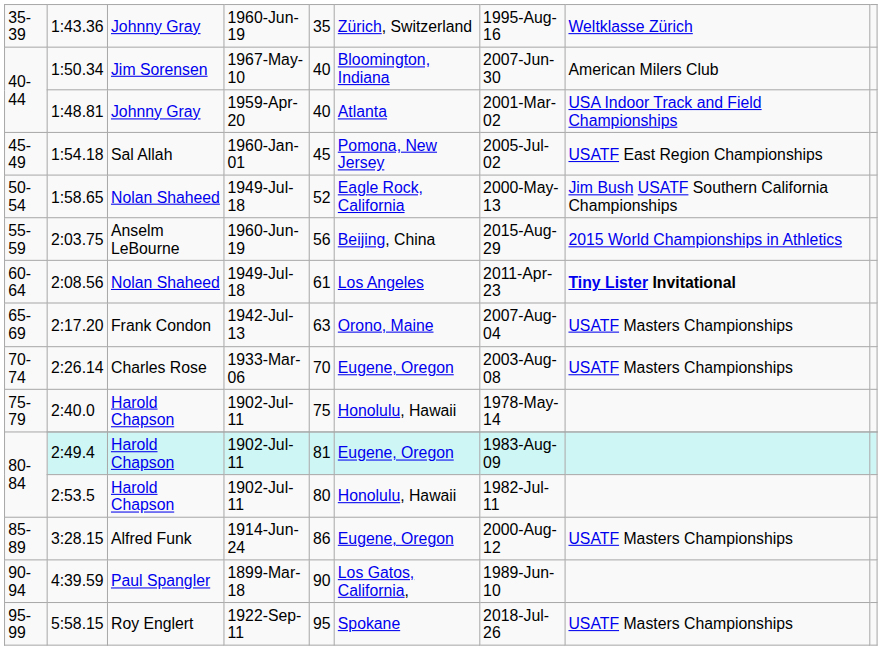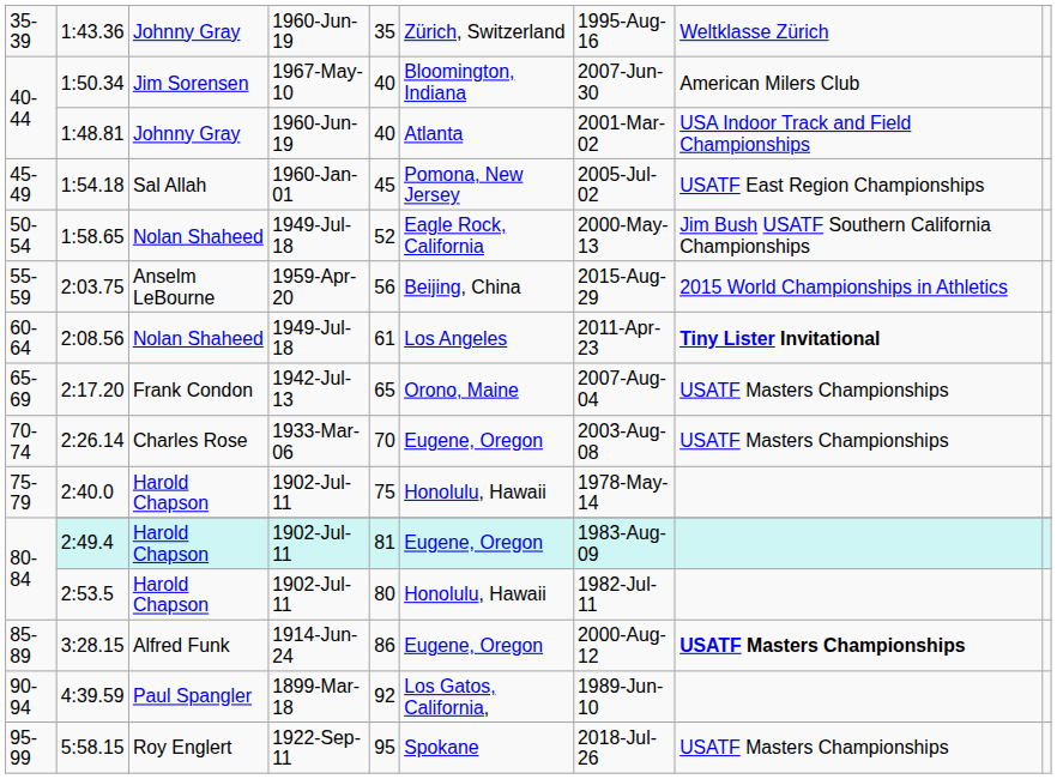 <table class="wikitable" style="font-size:95%; width: 95%">
 <tr>
 <td>35-39</td>
 <td>1:43.36</td>
 <td><a href='#'>Johnny Gray</a></td>
 <td>1960-Jun-19</td>
 <td>35</td>
 <td><a href='#'>Zürich</a>, Switzerland</td>
 <td>1995-Aug-16</td>
 <td><a href='#'>Weltklasse Zürich</a></td>
 <td></td>
 </tr>
 <tr>
 <td rowspan=2>40-44</td>
 <td>1:50.34</td>
 <td><a href='#'>Jim Sorensen</a></td>
 <td>1967-May-10</td>
 <td>40</td>
 <td><a href='#'>Bloomington, Indiana</a></td>
 <td>2007-Jun-30</td>
 <td>American Milers Club</td>
 <td></td>
 </tr>
 <tr>
 <td>1:48.81 </td>
 <td><a href='#'>Johnny Gray</a></td>
-<td>1959-Apr-20</td>
+<td>1960-Jun-19</td>
 <td>40</td>
 <td><a href='#'>Atlanta</a></td>
 <td>2001-Mar-02</td>
 <td><a href='#'>USA Indoor Track and Field Championships</a></td>
 <td></td>
 </tr>
 <tr>
 <td>45-49</td>
 <td>1:54.18</td>
 <td>Sal Allah</td>
 <td>1960-Jan-01</td>
 <td>45</td>
 <td><a href='#'>Pomona, New Jersey</a></td>
 <td>2005-Jul-02</td>
 <td><a href='#'>USATF</a> East Region Championships</td>
 <td></td>
 </tr>
 <tr>
 <td>50-54</td>
 <td>1:58.65</td>
 <td><a href='#'>Nolan Shaheed</a></td>
 <td>1949-Jul-18</td>
 <td>52</td>
 <td><a href='#'>Eagle Rock, California</a></td>
 <td>2000-May-13</td>
 <td><a href='#'>Jim Bush</a> <a href='#'>USATF</a> Southern California Championships</td>
 <td></td>
 </tr>
 <tr>
 <td>55-59</td>
 <td>2:03.75</td>
 <td>Anselm LeBourne</td>
-<td>1960-Jun-19</td>
+<td>1959-Apr-20</td>
 <td>56</td>
 <td><a href='#'>Beijing</a>, China</td>
 <td>2015-Aug-29</td>
 <td><a href='#'>2015 World Championships in Athletics</a></td>
 <td></td>
 </tr>
 <tr>
 <td>60-64</td>
 <td>2:08.56</td>
 <td><a href='#'>Nolan Shaheed</a></td>
 <td>1949-Jul-18</td>
 <td>61</td>
 <td><a href='#'>Los Angeles</a></td>
 <td>2011-Apr-23</td>
 <td><strong><a href='#'>Tiny Lister</a> Invitational</strong></td>
 <td></td>
 </tr>
 <tr>
 <td>65-69</td>
 <td>2:17.20</td>
 <td>Frank Condon</td>
 <td>1942-Jul-13</td>
-<td>63</td>
+<td>65</td>
 <td><a href='#'>Orono, Maine</a></td>
 <td>2007-Aug-04</td>
 <td><a href='#'>USATF</a> Masters Championships</td>
 <td></td>
 </tr>
 <tr>
 <td>70-74</td>
 <td>2:26.14</td>
 <td>Charles Rose</td>
 <td>1933-Mar-06</td>
 <td>70</td>
 <td><a href='#'>Eugene, Oregon</a></td>
 <td>2003-Aug-08</td>
 <td><a href='#'>USATF</a> Masters Championships</td>
 <td></td>
 </tr>
 <tr>
 <td>75-79</td>
 <td>2:40.0 </td>
 <td><a href='#'>Harold Chapson</a></td>
 <td>1902-Jul-11</td>
 <td>75</td>
 <td><a href='#'>Honolulu</a>, Hawaii</td>
 <td>1978-May-14</td>
 <td></td>
 <td></td>
 </tr>
 <tr>
 <td rowspan=3>80-84</td>
 </tr>
 <tr style="background:#cef6f5;">
 <td>2:49.4 </td>
 <td><a href='#'>Harold Chapson</a></td>
 <td>1902-Jul-11</td>
 <td>81</td>
 <td><a href='#'>Eugene, Oregon</a></td>
 <td>1983-Aug-09</td>
 <td></td>
 <td></td>
 </tr>
 <tr>
 <td>2:53.5 </td>
 <td><a href='#'>Harold Chapson</a></td>
 <td>1902-Jul-11</td>
 <td>80</td>
 <td><a href='#'>Honolulu</a>, Hawaii</td>
 <td>1982-Jul-11</td>
 <td></td>
 <td></td>
 </tr>
 <tr>
 <td>85-89</td>
 <td>3:28.15</td>
 <td>Alfred Funk</td>
 <td>1914-Jun-24</td>
 <td>86</td>
 <td><a href='#'>Eugene, Oregon</a></td>
 <td>2000-Aug-12</td>
-<td><a href='#'>USATF</a> Masters Championships</td>
+<td><strong><a href='#'>USATF</a> Masters Championships</strong></td>
 <td></td>
 </tr>
 <tr>
 <td>90-94</td>
 <td>4:39.59</td>
 <td><a href='#'>Paul Spangler</a></td>
 <td>1899-Mar-18</td>
-<td>90</td>
+<td>92</td>
 <td><a href='#'>Los Gatos, California</a>,</td>
 <td>1989-Jun-10</td>
 <td></td>
 <td></td>
 </tr>
 <tr>
 <td>95-99</td>
 <td>5:58.15</td>
 <td>Roy Englert</td>
 <td>1922-Sep-11</td>
 <td>95</td>
 <td><a href='#'>Spokane</a></td>
 <td>2018-Jul-26</td>
 <td><a href='#'>USATF</a> Masters Championships</td>
 <td></td>
 </tr>
 </table>
